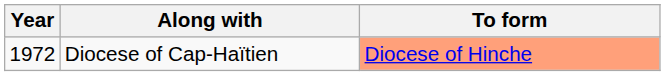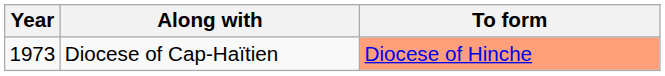 <table class="wikitable">
 <tr>
 <th>Year</th>
 <th width="225">Along with</th>
 <th width="225">To form</th>
 </tr>
 <tr valign="top">
-<td>1972</td>
+<td>1973</td>
 <td>Diocese of Cap-Haïtien</td>
 <td style="background: lightsalmon;"><a href='#'>Diocese of Hinche</a></td>
 </tr>
 </table>
